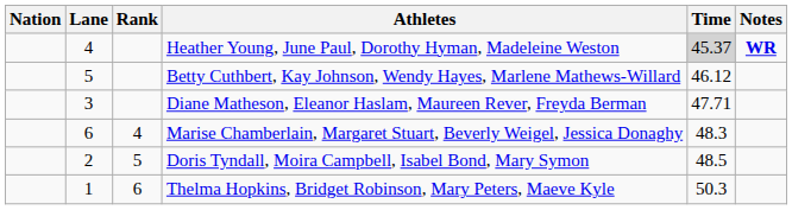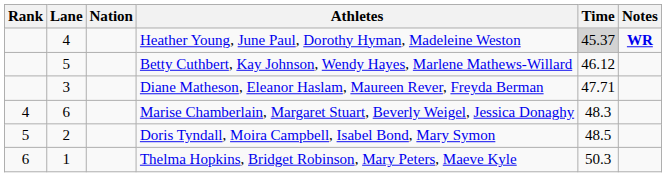 <table class="wikitable sortable" style="text-align:center">
 <tr>
+<th>Rank</th>
+<th>Lane</th>
 <th>Nation</th>
-<th>Lane</th>
-<th>Rank</th>
 <th>Athletes</th>
 <th>Time</th>
 <th>Notes</th>
 </tr>
 <tr>
+<td></td>
+<td>4</td>
 <td align=left></td>
-<td>4</td>
-<td></td>
 <td align=left><a href='#'>Heather Young</a>, <a href='#'>June Paul</a>, <a href='#'>Dorothy Hyman</a>, <a href='#'>Madeleine Weston</a></td>
 <td style="background: lightgrey;">45.37</td>
 <td><strong><a href='#'>WR</a></strong></td>
 </tr>
 <tr>
+<td></td>
+<td>5</td>
 <td align=left></td>
-<td>5</td>
-<td></td>
 <td align=left><a href='#'>Betty Cuthbert</a>, <a href='#'>Kay Johnson</a>, <a href='#'>Wendy Hayes</a>, <a href='#'>Marlene Mathews-Willard</a></td>
 <td>46.12</td>
 <td></td>
 </tr>
 <tr>
+<td></td>
+<td>3</td>
 <td align=left></td>
-<td>3</td>
-<td></td>
 <td align=left><a href='#'>Diane Matheson</a>, <a href='#'>Eleanor Haslam</a>, <a href='#'>Maureen Rever</a>, <a href='#'>Freyda Berman</a></td>
 <td>47.71</td>
 <td></td>
 </tr>
 <tr>
+<td>4</td>
+<td>6</td>
 <td align=left></td>
-<td>6</td>
-<td>4</td>
 <td align=left><a href='#'>Marise Chamberlain</a>, <a href='#'>Margaret Stuart</a>, <a href='#'>Beverly Weigel</a>, <a href='#'>Jessica Donaghy</a></td>
 <td>48.3</td>
 <td></td>
 </tr>
 <tr>
+<td>5</td>
+<td>2</td>
 <td align=left></td>
-<td>2</td>
-<td>5</td>
 <td align=left><a href='#'>Doris Tyndall</a>, <a href='#'>Moira Campbell</a>, <a href='#'>Isabel Bond</a>, <a href='#'>Mary Symon</a></td>
 <td>48.5</td>
 <td></td>
 </tr>
 <tr>
+<td>6</td>
+<td>1</td>
 <td align=left></td>
-<td>1</td>
-<td>6</td>
 <td align=left><a href='#'>Thelma Hopkins</a>, <a href='#'>Bridget Robinson</a>, <a href='#'>Mary Peters</a>, <a href='#'>Maeve Kyle</a></td>
 <td>50.3</td>
 <td></td>
 </tr>
 </table>
